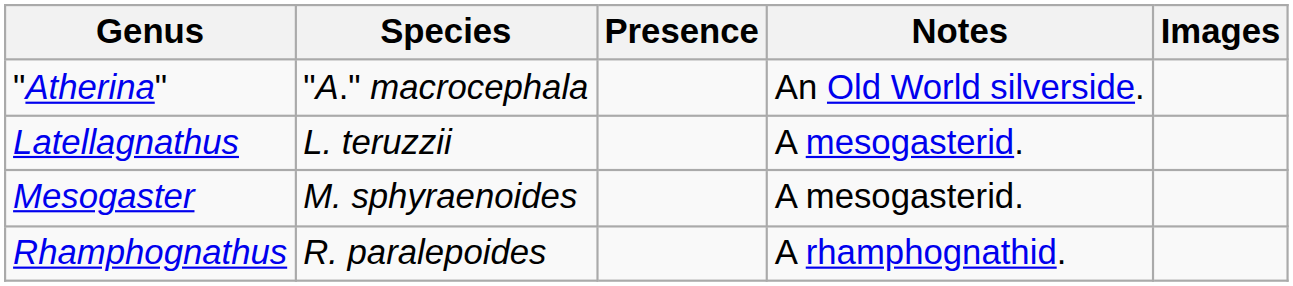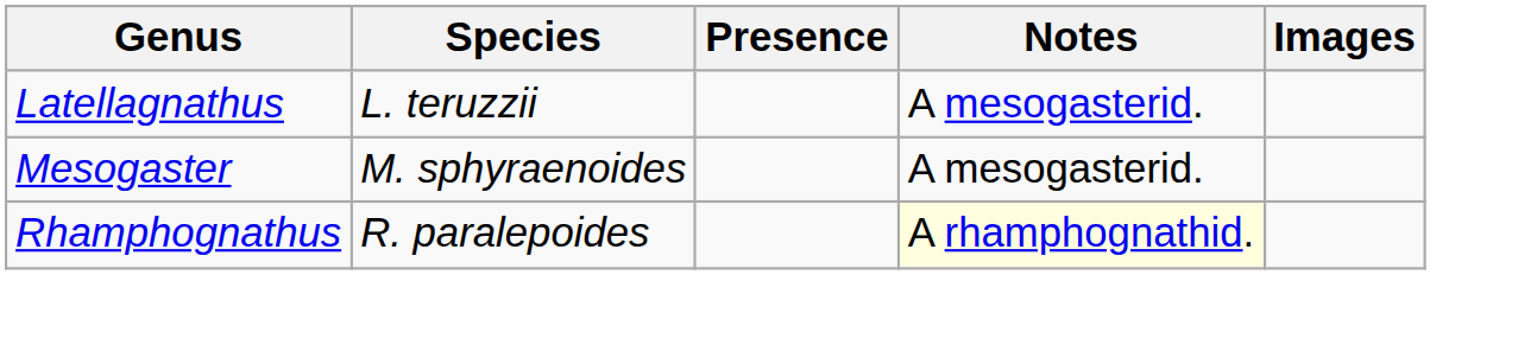 <table class="wikitable" align="center">
 <tr>
 <th>Genus</th>
 <th>Species</th>
 <th>Presence</th>
 <th>Notes</th>
 <th>Images</th>
-</tr>
-<tr>
-<td>"<em><a href='#'>Atherina</a></em>"</td>
-<td>"<em>A</em>." <em>macrocephala</em></td>
-<td></td>
-<td>An <a href='#'>Old World silverside</a>.</td>
-<td></td>
 </tr>
 <tr>
 <td><em><a href='#'>Latellagnathus</a></em></td>
 <td><em>L. teruzzii</em></td>
 <td></td>
 <td>A <a href='#'>mesogasterid</a>.</td>
 <td></td>
 </tr>
 <tr>
 <td><em><a href='#'>Mesogaster</a></em></td>
 <td><em>M. sphyraenoides</em></td>
 <td></td>
 <td>A mesogasterid.</td>
 <td></td>
 </tr>
 <tr>
 <td><em><a href='#'>Rhamphognathus</a></em></td>
 <td><em>R. paralepoides</em></td>
 <td></td>
-<td>A <a href='#'>rhamphognathid</a>.</td>
+<td style="background: lightyellow;">A <a href='#'>rhamphognathid</a>.</td>
 <td></td>
 </tr>
 </table>
